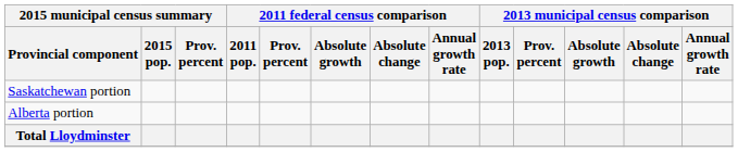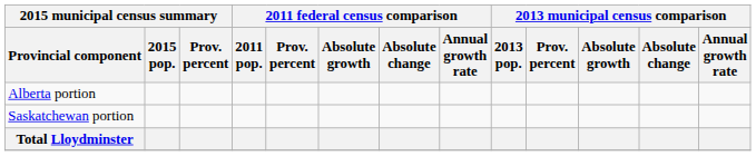 <table class="wikitable sortable">
 <tr>
 <th colspan=3 class=unsortable>2015 municipal census summary</th>
 <th colspan=5 class=unsortable><a href='#'>2011 federal census</a> comparison</th>
 <th colspan=5 class=unsortable><a href='#'>2013 municipal census</a> comparison</th>
 </tr>
 <tr>
 <th>Provincial component</th>
 <th>2015<br>pop.</th>
 <th>Prov.<br>percent</th>
 <th>2011<br>pop.<br></th>
 <th>Prov.<br>percent</th>
 <th>Absolute<br>growth</th>
 <th>Absolute<br>change</th>
 <th>Annual<br>growth<br>rate</th>
 <th>2013<br>pop.<br></th>
 <th>Prov.<br>percent</th>
 <th>Absolute<br>growth</th>
 <th>Absolute<br>change</th>
 <th>Annual<br>growth<br>rate</th>
 </tr>
 <tr>
-<td><a href='#'>Saskatchewan</a> portion</td>
+<td><a href='#'>Alberta</a> portion</td>
 <td align=center></td>
 <td align=center></td>
 <td align=center></td>
 <td align=center></td>
 <td align=center></td>
 <td align=center></td>
 <td align=center></td>
 <td align=center></td>
 <td align=center></td>
 <td align=center></td>
 <td align=center></td>
 <td align=center></td>
 </tr>
 <tr>
-<td><a href='#'>Alberta</a> portion</td>
+<td><a href='#'>Saskatchewan</a> portion</td>
 <td align=center></td>
 <td align=center></td>
 <td align=center></td>
 <td align=center></td>
 <td align=center></td>
 <td align=center></td>
 <td align=center></td>
 <td align=center></td>
 <td align=center></td>
 <td align=center></td>
 <td align=center></td>
 <td align=center></td>
 </tr>
 <tr class="sortbottom">
 <th>Total <a href='#'>Lloydminster</a></th>
 <th align=center></th>
 <th align=center></th>
 <th align=center></th>
 <th align=center></th>
 <th align=center></th>
 <th align=center></th>
 <th align=center></th>
 <th align=center></th>
 <th align=center></th>
 <th align=center></th>
 <th align=center></th>
 <th align=center></th>
 </tr>
 <tr>
 </tr>
 </table>
